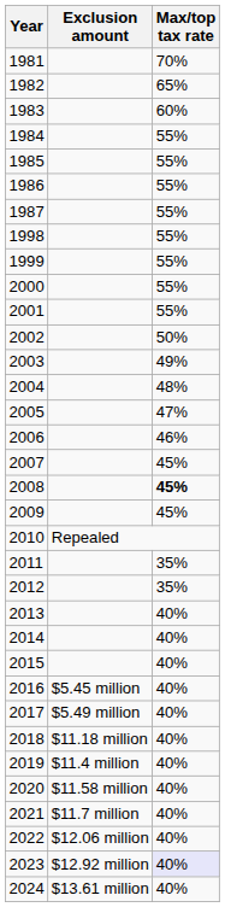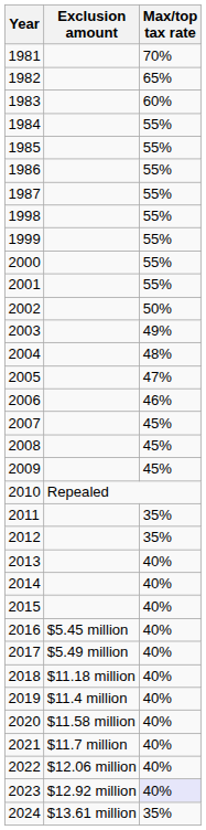 <table class="wikitable" align="right">
 <tr>
 <th>Year</th>
 <th>Exclusion<br>amount</th>
 <th>Max/top<br>tax rate</th>
 </tr>
 <tr>
 <td>1981</td>
 <td></td>
 <td>70%</td>
 </tr>
 <tr>
 <td>1982</td>
 <td></td>
 <td>65%</td>
 </tr>
 <tr>
 <td>1983</td>
 <td></td>
 <td>60%</td>
 </tr>
 <tr>
 <td>1984</td>
 <td></td>
 <td>55%</td>
 </tr>
 <tr>
 <td>1985</td>
 <td></td>
 <td>55%</td>
 </tr>
 <tr>
 <td>1986</td>
 <td></td>
 <td>55%</td>
 </tr>
 <tr>
 <td>1987</td>
 <td></td>
 <td>55%</td>
 </tr>
 <tr>
 <td>1998</td>
 <td></td>
 <td>55%</td>
 </tr>
 <tr>
 <td>1999</td>
 <td></td>
 <td>55%</td>
 </tr>
 <tr>
 <td>2000</td>
 <td></td>
 <td>55%</td>
 </tr>
 <tr>
 <td>2001</td>
 <td></td>
 <td>55%</td>
 </tr>
 <tr>
 <td>2002</td>
 <td></td>
 <td>50%</td>
 </tr>
 <tr>
 <td>2003</td>
 <td></td>
 <td>49%</td>
 </tr>
 <tr>
 <td>2004</td>
 <td></td>
 <td>48%</td>
 </tr>
 <tr>
 <td>2005</td>
 <td></td>
 <td>47%</td>
 </tr>
 <tr>
 <td>2006</td>
 <td></td>
 <td>46%</td>
 </tr>
 <tr>
 <td>2007</td>
 <td></td>
 <td>45%</td>
 </tr>
 <tr>
 <td>2008</td>
 <td></td>
-<td><strong>45%</strong></td>
+<td>45%</td>
 </tr>
 <tr>
 <td>2009</td>
 <td></td>
 <td>45%</td>
 </tr>
 <tr>
 <td>2010</td>
 <td colspan=2>Repealed</td>
 </tr>
 <tr>
 <td>2011</td>
 <td></td>
 <td>35%</td>
 </tr>
 <tr>
 <td>2012</td>
 <td></td>
 <td>35%</td>
 </tr>
 <tr>
 <td>2013</td>
 <td></td>
 <td>40%</td>
 </tr>
 <tr>
 <td>2014</td>
 <td></td>
 <td>40%</td>
 </tr>
 <tr>
 <td>2015</td>
 <td></td>
 <td>40%</td>
 </tr>
 <tr>
 <td>2016</td>
 <td>$5.45 million</td>
 <td>40%</td>
 </tr>
 <tr>
 <td>2017</td>
 <td>$5.49 million</td>
 <td>40%</td>
 </tr>
 <tr>
 <td>2018</td>
 <td>$11.18 million</td>
 <td>40%</td>
 </tr>
 <tr>
 <td>2019</td>
 <td>$11.4 million</td>
 <td>40%</td>
 </tr>
 <tr>
 <td>2020</td>
 <td>$11.58 million</td>
 <td>40%</td>
 </tr>
 <tr>
 <td>2021</td>
 <td>$11.7 million</td>
 <td>40%</td>
 </tr>
 <tr>
 <td>2022</td>
 <td>$12.06 million</td>
 <td>40%</td>
 </tr>
 <tr>
 <td>2023</td>
 <td>$12.92 million</td>
 <td style="background: lavender;">40%</td>
 </tr>
 <tr>
 <td>2024</td>
 <td>$13.61 million</td>
-<td>40%</td>
+<td>35%</td>
 </tr>
 </table>
